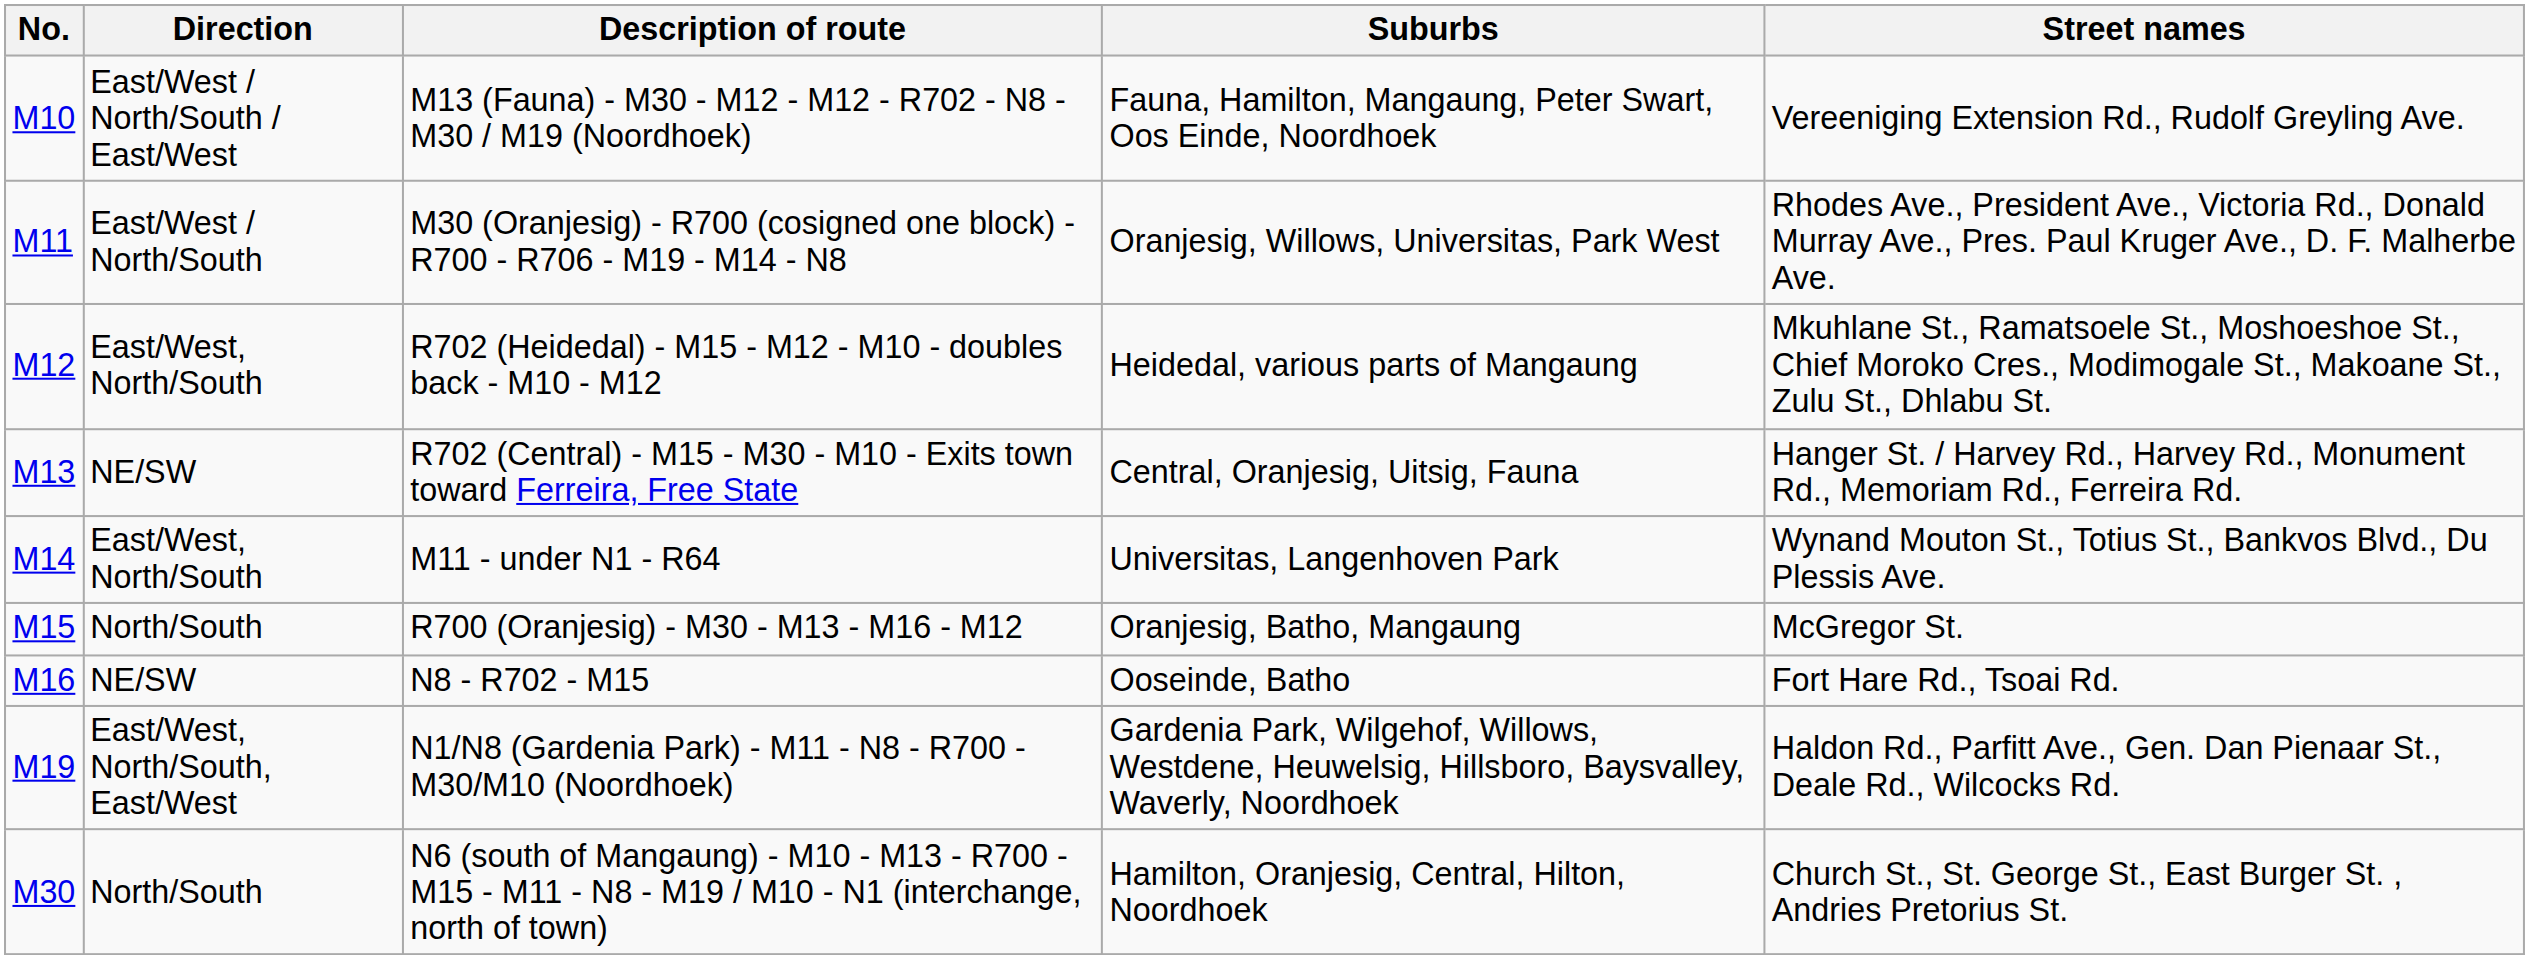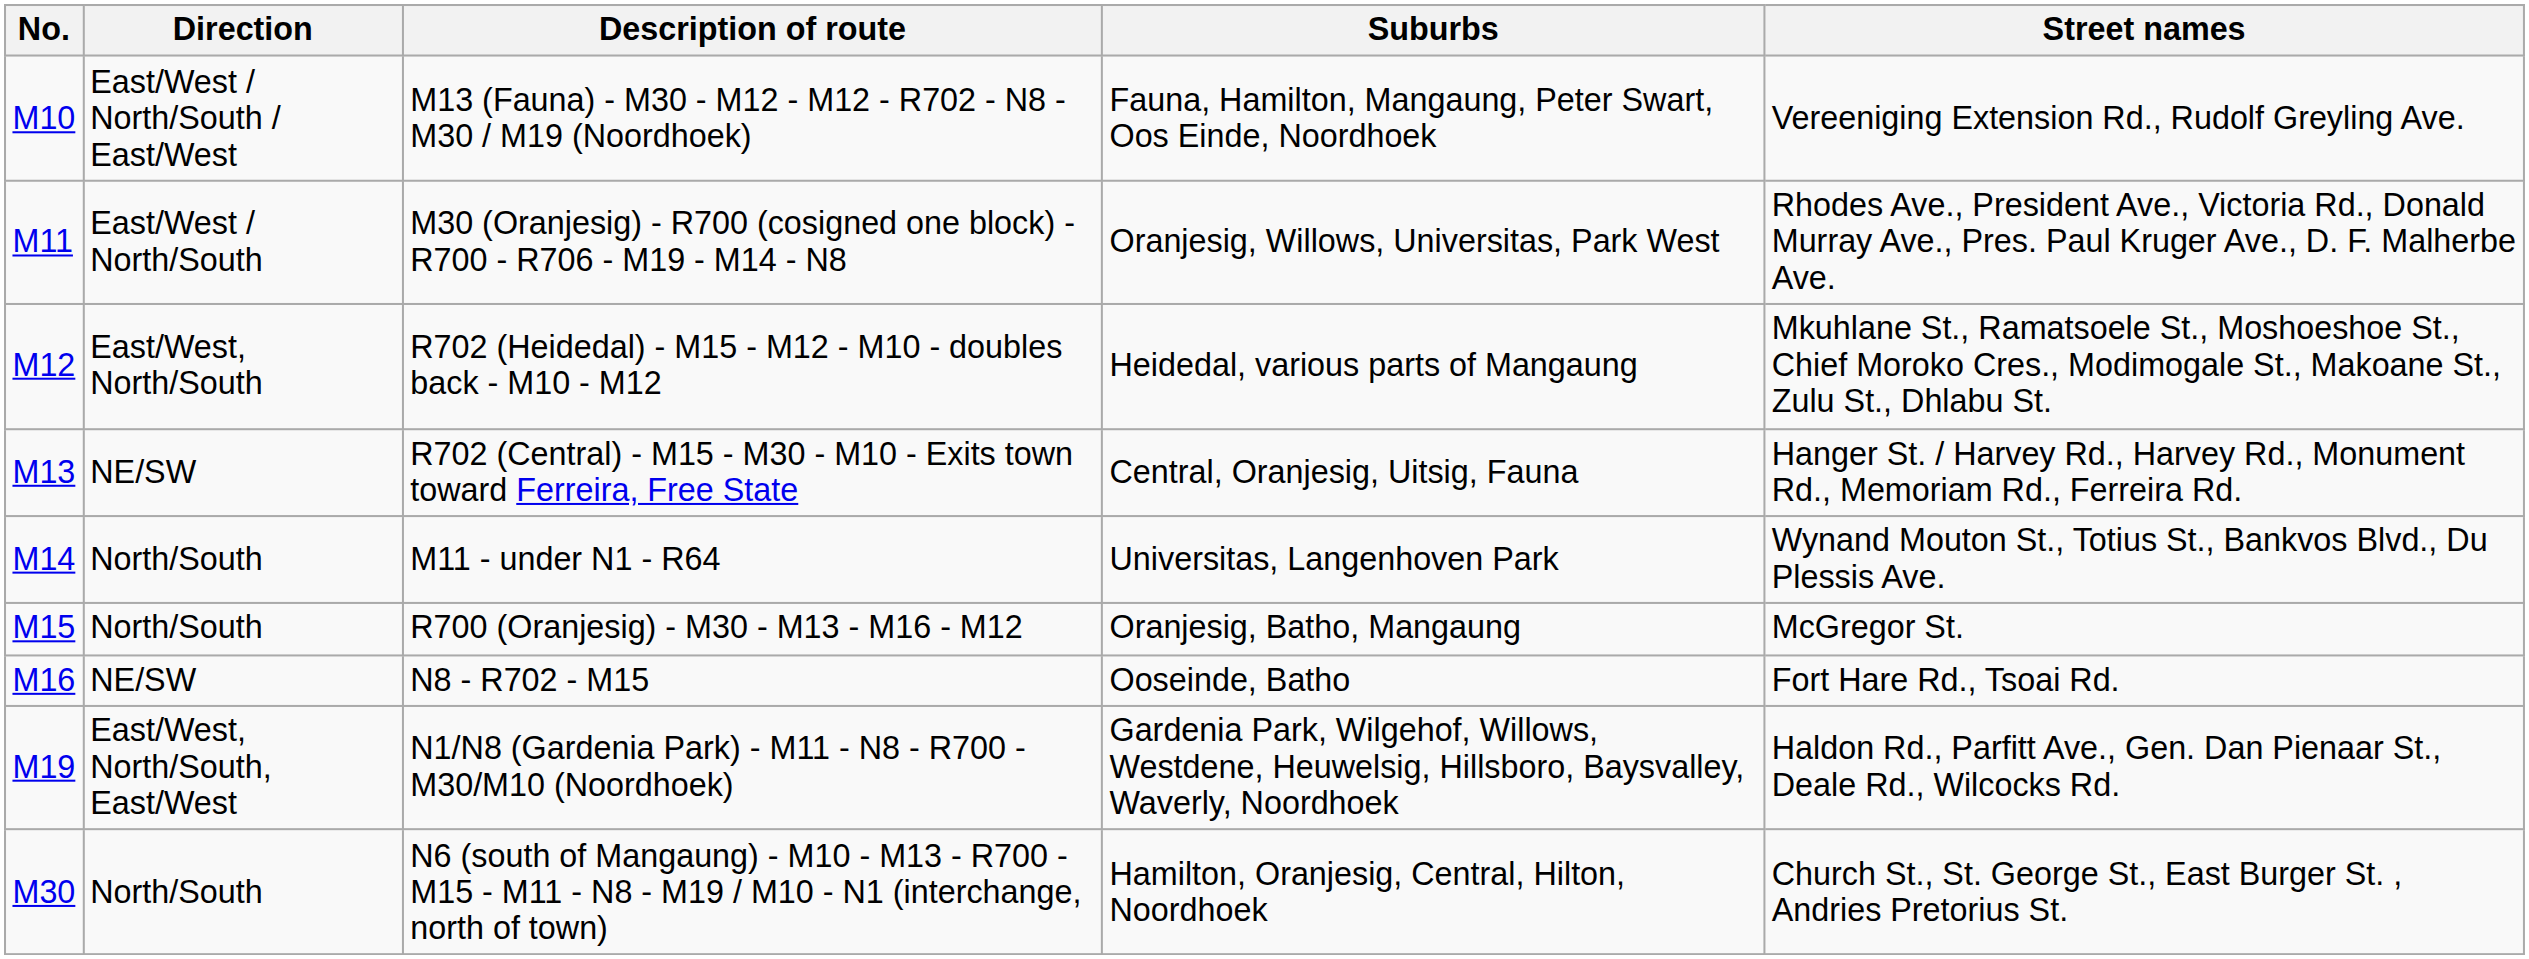 <table class="wikitable">
 <tr>
 <th>No.</th>
 <th>Direction</th>
 <th>Description of route</th>
 <th>Suburbs</th>
 <th>Street names</th>
 </tr>
 <tr>
 <td><a href='#'>M10</a></td>
 <td>East/West / North/South / East/West</td>
 <td>M13 (Fauna) - M30 - M12 - M12 - R702 - N8 - M30 / M19 (Noordhoek)</td>
 <td>Fauna, Hamilton, Mangaung, Peter Swart, Oos Einde, Noordhoek</td>
 <td>Vereeniging Extension Rd., Rudolf Greyling Ave.</td>
 </tr>
 <tr>
 <td><a href='#'>M11</a></td>
 <td>East/West / North/South</td>
 <td>M30 (Oranjesig) - R700 (cosigned one block) - R700 - R706 - M19 - M14 - N8</td>
 <td>Oranjesig, Willows, Universitas, Park West</td>
 <td>Rhodes Ave., President Ave., Victoria Rd., Donald Murray Ave., Pres. Paul Kruger Ave., D. F. Malherbe Ave.</td>
 </tr>
 <tr>
 <td><a href='#'>M12</a></td>
 <td>East/West, North/South</td>
 <td>R702 (Heidedal) - M15 - M12 - M10 - doubles back - M10 - M12</td>
 <td>Heidedal, various parts of Mangaung</td>
 <td>Mkuhlane St., Ramatsoele St., Moshoeshoe St., Chief Moroko Cres., Modimogale St., Makoane St., Zulu St., Dhlabu St.</td>
 </tr>
 <tr>
 <td><a href='#'>M13</a></td>
 <td>NE/SW</td>
 <td>R702 (Central) - M15 - M30 - M10 - Exits town toward <a href='#'>Ferreira, Free State</a></td>
 <td>Central, Oranjesig, Uitsig, Fauna</td>
 <td>Hanger St. / Harvey Rd., Harvey Rd., Monument Rd., Memoriam Rd., Ferreira Rd.</td>
 </tr>
 <tr>
 <td><a href='#'>M14</a></td>
-<td>East/West, North/South</td>
+<td>North/South</td>
 <td>M11 - under N1 - R64</td>
 <td>Universitas, Langenhoven Park</td>
 <td>Wynand Mouton St., Totius St., Bankvos Blvd., Du Plessis Ave.</td>
 </tr>
 <tr>
 <td><a href='#'>M15</a></td>
 <td>North/South</td>
 <td>R700 (Oranjesig) - M30 - M13 - M16 - M12</td>
 <td>Oranjesig, Batho, Mangaung</td>
 <td>McGregor St.</td>
 </tr>
 <tr>
 <td><a href='#'>M16</a></td>
 <td>NE/SW</td>
 <td>N8 - R702 - M15</td>
 <td>Ooseinde, Batho</td>
 <td>Fort Hare Rd., Tsoai Rd.</td>
 </tr>
 <tr>
 <td><a href='#'>M19</a></td>
 <td>East/West, North/South, East/West</td>
 <td>N1/N8 (Gardenia Park) - M11 - N8 - R700 - M30/M10 (Noordhoek)</td>
 <td>Gardenia Park, Wilgehof, Willows, Westdene, Heuwelsig, Hillsboro, Baysvalley, Waverly, Noordhoek</td>
 <td>Haldon Rd., Parfitt Ave., Gen. Dan Pienaar St., Deale Rd., Wilcocks Rd.</td>
 </tr>
 <tr>
 <td><a href='#'>M30</a></td>
 <td>North/South</td>
 <td>N6 (south of Mangaung) - M10 - M13 - R700 - M15 - M11 - N8 - M19 / M10 - N1 (interchange, north of town)</td>
 <td>Hamilton, Oranjesig, Central, Hilton, Noordhoek</td>
 <td>Church St., St. George St., East Burger St. , Andries Pretorius St.</td>
 </tr>
 <tr>
 </tr>
 </table>
